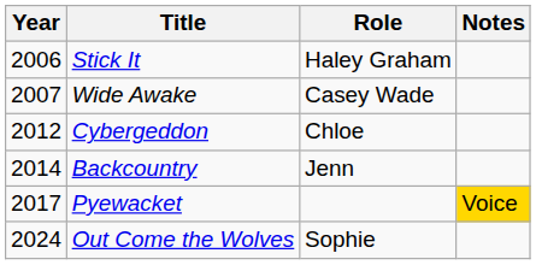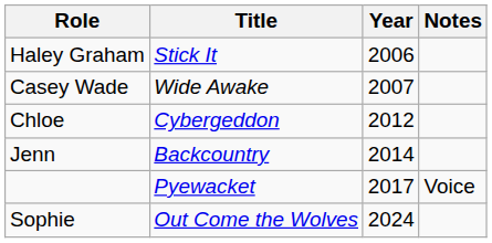 <table class="wikitable sortable">
 <tr>
+<th>Role</th>
+<th>Title</th>
 <th>Year</th>
-<th>Title</th>
-<th>Role</th>
 <th>Notes</th>
 </tr>
 <tr>
+<td>Haley Graham</td>
+<td><em><a href='#'>Stick It</a></em></td>
 <td>2006</td>
-<td><em><a href='#'>Stick It</a></em></td>
-<td>Haley Graham</td>
 <td></td>
 </tr>
 <tr>
+<td>Casey Wade</td>
+<td><em>Wide Awake</em></td>
 <td>2007</td>
-<td><em>Wide Awake</em></td>
-<td>Casey Wade</td>
 <td></td>
 </tr>
 <tr>
+<td>Chloe</td>
+<td><em><a href='#'>Cybergeddon</a></em></td>
 <td>2012</td>
-<td><em><a href='#'>Cybergeddon</a></em></td>
-<td>Chloe</td>
 <td></td>
 </tr>
 <tr>
+<td>Jenn</td>
+<td><em><a href='#'>Backcountry</a></em></td>
 <td>2014</td>
-<td><em><a href='#'>Backcountry</a></em></td>
-<td>Jenn</td>
 <td></td>
 </tr>
 <tr>
+<td></td>
+<td><em><a href='#'>Pyewacket</a></em></td>
 <td>2017</td>
-<td><em><a href='#'>Pyewacket</a></em></td>
-<td></td>
-<td style="background: gold;">Voice</td>
+<td>Voice</td>
 </tr>
 <tr>
+<td>Sophie</td>
+<td><em><a href='#'>Out Come the Wolves</a></em></td>
 <td>2024</td>
-<td><em><a href='#'>Out Come the Wolves</a></em></td>
-<td>Sophie</td>
 <td></td>
 </tr>
 </table>
